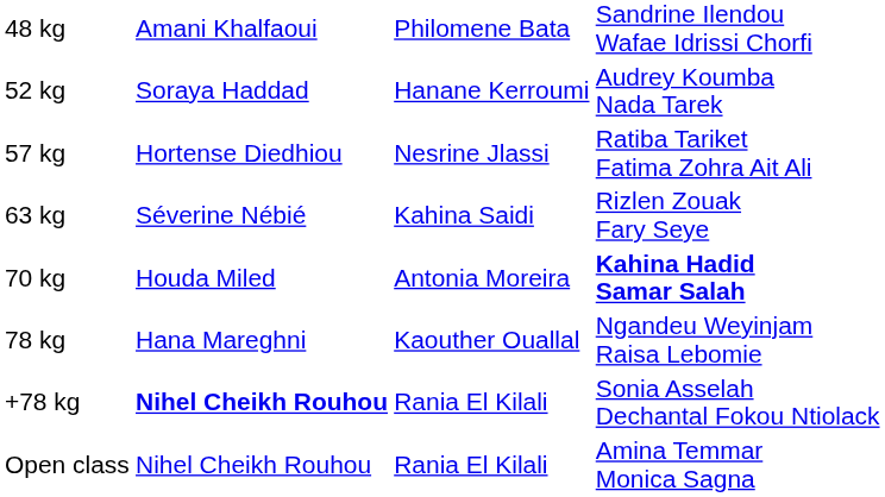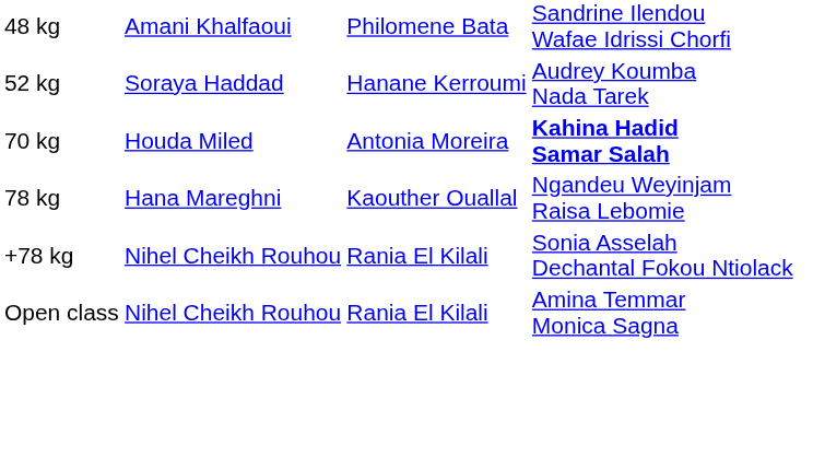 <table>
 <tr>
 <td>48 kg</td>
 <td> <a href='#'>Amani Khalfaoui</a></td>
 <td> <a href='#'>Philomene Bata</a></td>
 <td> <a href='#'>Sandrine Ilendou</a> <br>  <a href='#'>Wafae Idrissi Chorfi</a></td>
 </tr>
 <tr>
 <td>52 kg</td>
 <td> <a href='#'>Soraya Haddad</a></td>
 <td> <a href='#'>Hanane Kerroumi</a></td>
 <td> <a href='#'>Audrey Koumba</a> <br>  <a href='#'>Nada Tarek</a></td>
-</tr>
-<tr>
-<td>57 kg</td>
-<td> <a href='#'>Hortense Diedhiou</a></td>
-<td> <a href='#'>Nesrine Jlassi</a></td>
-<td> <a href='#'>Ratiba Tariket</a> <br>  <a href='#'>Fatima Zohra Ait Ali</a></td>
-</tr>
-<tr>
-<td>63 kg</td>
-<td> <a href='#'>Séverine Nébié</a></td>
-<td> <a href='#'>Kahina Saidi</a></td>
-<td> <a href='#'>Rizlen Zouak</a> <br>  <a href='#'>Fary Seye</a></td>
 </tr>
 <tr>
 <td>70 kg</td>
 <td> <a href='#'>Houda Miled</a></td>
 <td> <a href='#'>Antonia Moreira</a></td>
 <td><strong> <a href='#'>Kahina Hadid</a> <br>  <a href='#'>Samar Salah</a></strong></td>
 </tr>
 <tr>
 <td>78 kg</td>
 <td> <a href='#'>Hana Mareghni</a></td>
 <td> <a href='#'>Kaouther Ouallal</a></td>
 <td> <a href='#'>Ngandeu Weyinjam</a> <br>  <a href='#'>Raisa Lebomie</a></td>
 </tr>
 <tr>
 <td>+78 kg</td>
-<td><strong> <a href='#'>Nihel Cheikh Rouhou</a></strong></td>
+<td> <a href='#'>Nihel Cheikh Rouhou</a></td>
 <td> <a href='#'>Rania El Kilali</a></td>
 <td> <a href='#'>Sonia Asselah</a> <br>  <a href='#'>Dechantal Fokou Ntiolack</a></td>
 </tr>
 <tr>
 <td>Open class</td>
 <td> <a href='#'>Nihel Cheikh Rouhou</a></td>
 <td> <a href='#'>Rania El Kilali</a></td>
 <td> <a href='#'>Amina Temmar</a> <br>  <a href='#'>Monica Sagna</a></td>
 </tr>
 </table>
